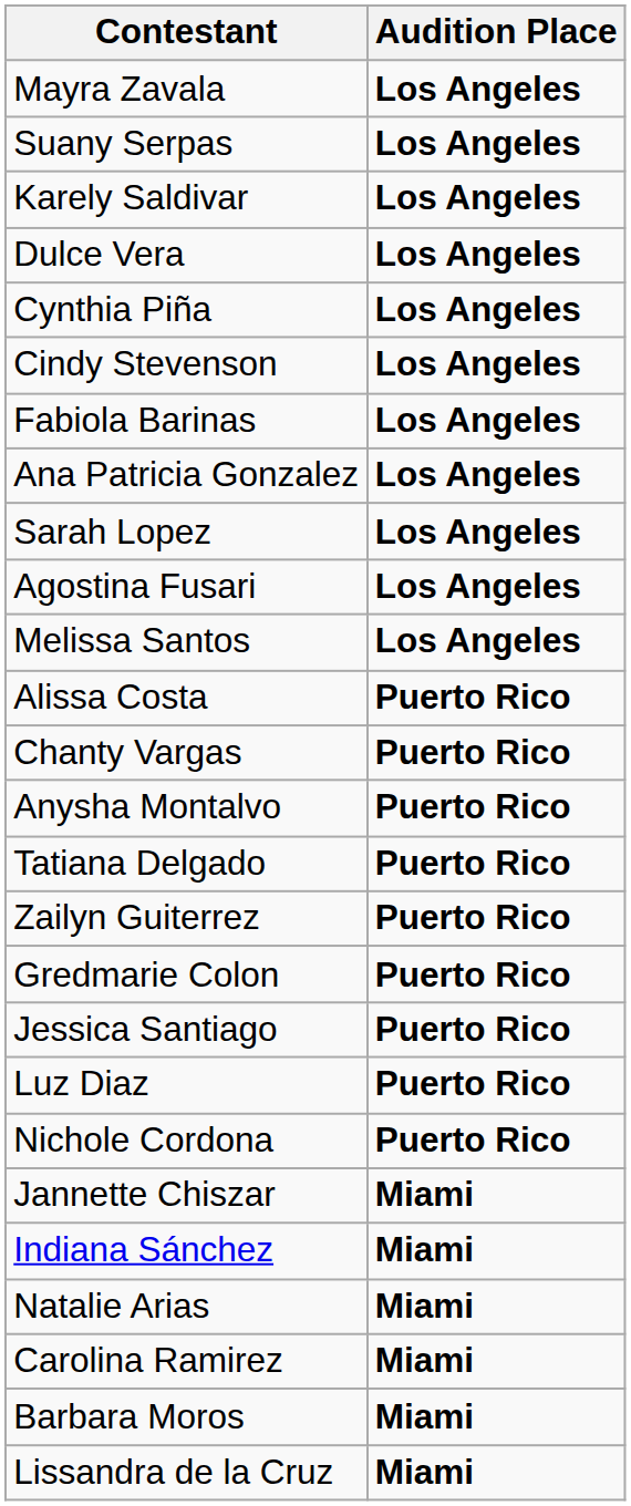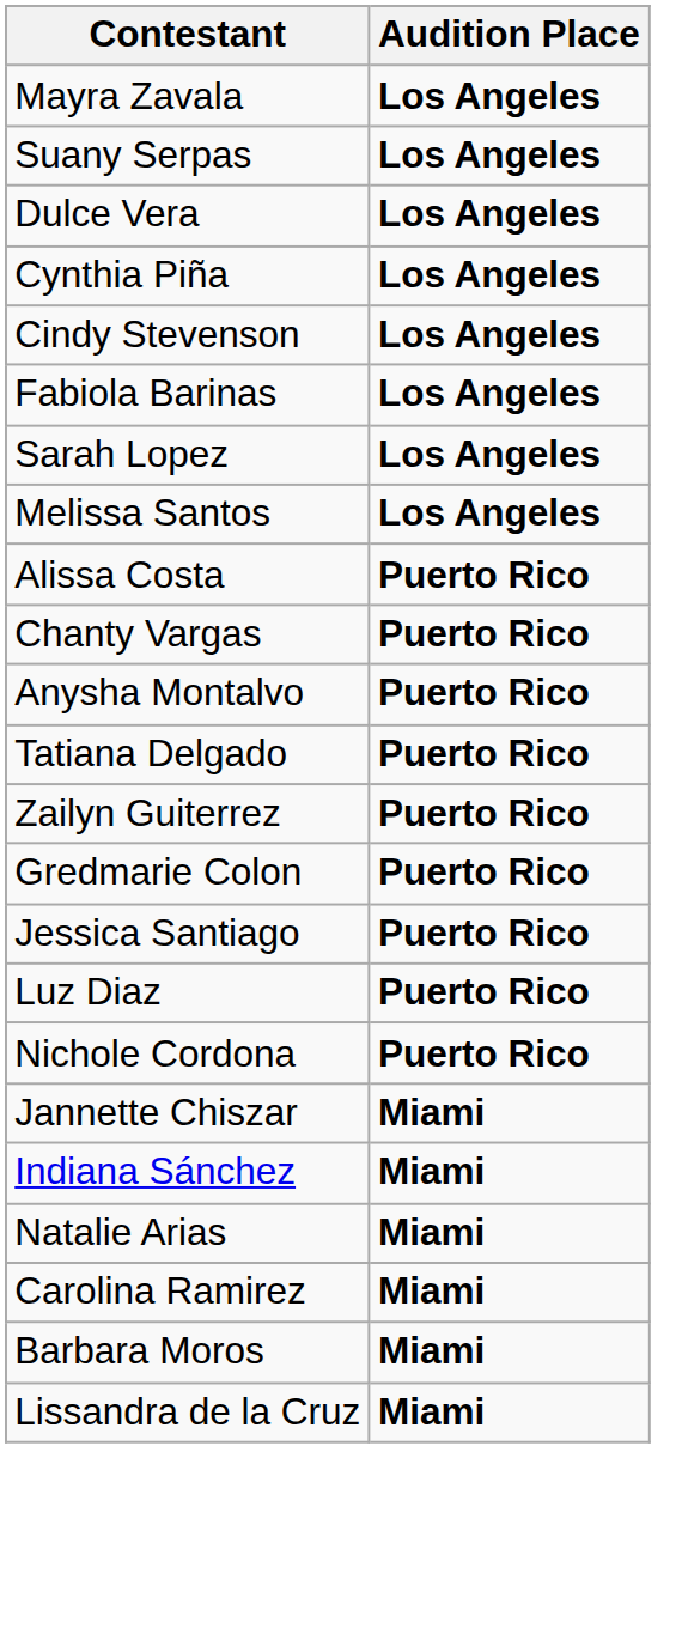 <table class="wikitable">
 <tr>
 <th>Contestant</th>
 <th>Audition Place</th>
 </tr>
 <tr>
 <td>Mayra Zavala</td>
 <td><strong>Los Angeles</strong></td>
 </tr>
 <tr>
 <td>Suany Serpas</td>
-<td><strong>Los Angeles</strong></td>
-</tr>
-<tr>
-<td>Karely Saldivar</td>
 <td><strong>Los Angeles</strong></td>
 </tr>
 <tr>
 <td>Dulce Vera</td>
 <td><strong>Los Angeles</strong></td>
 </tr>
 <tr>
 <td>Cynthia Piña</td>
 <td><strong>Los Angeles</strong></td>
 </tr>
 <tr>
 <td>Cindy Stevenson</td>
 <td><strong>Los Angeles</strong></td>
 </tr>
 <tr>
 <td>Fabiola Barinas</td>
 <td><strong>Los Angeles</strong></td>
 </tr>
 <tr>
-<td>Ana Patricia Gonzalez</td>
-<td><strong>Los Angeles</strong></td>
-</tr>
-<tr>
 <td>Sarah Lopez</td>
-<td><strong>Los Angeles</strong></td>
-</tr>
-<tr>
-<td>Agostina Fusari</td>
 <td><strong>Los Angeles</strong></td>
 </tr>
 <tr>
 <td>Melissa Santos</td>
 <td><strong>Los Angeles</strong></td>
 </tr>
 <tr>
 <td>Alissa Costa</td>
 <td><strong>Puerto Rico</strong></td>
 </tr>
 <tr>
 <td>Chanty Vargas</td>
 <td><strong>Puerto Rico</strong></td>
 </tr>
 <tr>
 <td>Anysha Montalvo</td>
 <td><strong>Puerto Rico</strong></td>
 </tr>
 <tr>
 <td>Tatiana Delgado</td>
 <td><strong>Puerto Rico</strong></td>
 </tr>
 <tr>
 <td>Zailyn Guiterrez</td>
 <td><strong>Puerto Rico</strong></td>
 </tr>
 <tr>
 <td>Gredmarie Colon</td>
 <td><strong>Puerto Rico</strong></td>
 </tr>
 <tr>
 <td>Jessica Santiago</td>
 <td><strong>Puerto Rico</strong></td>
 </tr>
 <tr>
 <td>Luz Diaz</td>
 <td><strong>Puerto Rico</strong></td>
 </tr>
 <tr>
 <td>Nichole Cordona</td>
 <td><strong>Puerto Rico</strong></td>
 </tr>
 <tr>
 <td>Jannette Chiszar</td>
 <td><strong>Miami</strong></td>
 </tr>
 <tr>
 <td><a href='#'>Indiana Sánchez</a></td>
 <td><strong>Miami</strong></td>
 </tr>
 <tr>
 <td>Natalie Arias</td>
 <td><strong>Miami</strong></td>
 </tr>
 <tr>
 <td>Carolina Ramirez</td>
 <td><strong>Miami</strong></td>
 </tr>
 <tr>
 <td>Barbara Moros</td>
 <td><strong>Miami</strong></td>
 </tr>
 <tr>
 <td>Lissandra de la Cruz</td>
 <td><strong>Miami</strong></td>
 </tr>
 </table>
